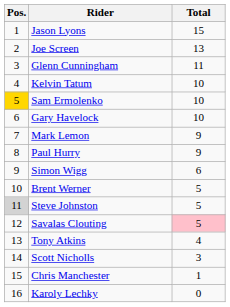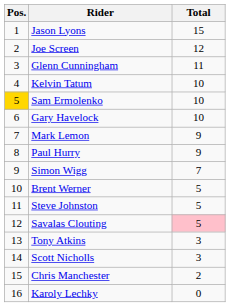 <table class=wikitable>
 <tr>
 <th width=25px>Pos.</th>
 <th width=200px>Rider</th>
 <th width=70px>Total</th>
 </tr>
 <tr align=center >
 <td>1</td>
 <td align=left> <a href='#'>Jason Lyons</a></td>
 <td>15</td>
 </tr>
 <tr align=center >
 <td>2</td>
 <td align=left> <a href='#'>Joe Screen</a></td>
-<td>13</td>
+<td>12</td>
 </tr>
 <tr align=center >
 <td>3</td>
 <td align=left> <a href='#'>Glenn Cunningham</a></td>
 <td>11</td>
 </tr>
 <tr align=center >
 <td>4</td>
 <td align=left> <a href='#'>Kelvin Tatum</a></td>
 <td>10</td>
 </tr>
 <tr align=center  >
 <td style="background: gold;">5</td>
 <td align=left> <a href='#'>Sam Ermolenko</a></td>
 <td>10</td>
 </tr>
 <tr align=center >
 <td>6</td>
 <td align=left> <a href='#'>Gary Havelock</a></td>
 <td>10</td>
 </tr>
 <tr align=center >
 <td>7</td>
 <td align=left> <a href='#'>Mark Lemon</a></td>
 <td>9</td>
 </tr>
 <tr align=center >
 <td>8</td>
 <td align=left> <a href='#'>Paul Hurry</a></td>
 <td>9</td>
 </tr>
 <tr align=center >
 <td>9</td>
 <td align=left> <a href='#'>Simon Wigg</a></td>
-<td>6</td>
+<td>7</td>
 </tr>
 <tr align=center>
 <td>10</td>
 <td align=left> <a href='#'>Brent Werner</a></td>
 <td>5</td>
 </tr>
 <tr align=center>
-<td style="background: lightgrey;">11</td>
+<td>11</td>
 <td align=left> <a href='#'>Steve Johnston</a></td>
 <td>5</td>
 </tr>
 <tr align=center>
 <td>12</td>
 <td align=left> <a href='#'>Savalas Clouting</a></td>
 <td style="background: pink;">5</td>
 </tr>
 <tr align=center>
 <td>13</td>
 <td align=left> <a href='#'>Tony Atkins</a></td>
-<td>4</td>
+<td>3</td>
 </tr>
 <tr align=center>
 <td>14</td>
 <td align=left> <a href='#'>Scott Nicholls</a></td>
 <td>3</td>
 </tr>
 <tr align=center>
 <td>15</td>
 <td align=left> <a href='#'>Chris Manchester</a></td>
-<td>1</td>
+<td>2</td>
 </tr>
 <tr align=center>
 <td>16</td>
 <td align=left> <a href='#'>Karoly Lechky</a></td>
 <td>0</td>
 </tr>
 </table>
